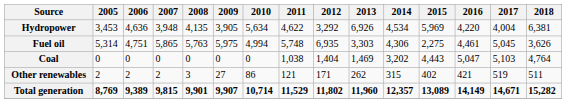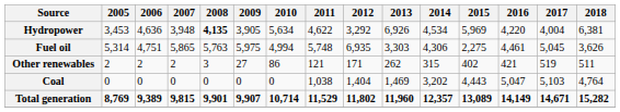 <table class="wikitable plainrowheaders" width="900px">
 <tr>
 <th scope="col">Source</th>
 <th scope="col">2005</th>
 <th scope="col">2006</th>
 <th scope="col">2007</th>
 <th scope="col">2008</th>
 <th scope="col">2009</th>
 <th scope="col">2010</th>
 <th scope="col">2011</th>
 <th scope="col">2012</th>
 <th scope="col">2013</th>
 <th scope="col">2014</th>
 <th scope="col">2015</th>
 <th scope="col">2016</th>
 <th scope="col">2017</th>
 <th scope="col">2018</th>
 </tr>
 <tr>
 <th scope="row"><span>Hydropower</span></th>
 <td>3,453</td>
 <td>4,636</td>
 <td>3,948</td>
-<td>4,135</td>
+<td><strong>4,135</strong></td>
 <td>3,905</td>
 <td>5,634</td>
 <td>4,622</td>
 <td>3,292</td>
 <td>6,926</td>
 <td>4,534</td>
 <td>5,969</td>
 <td>4,220</td>
 <td>4,004</td>
 <td>6,381</td>
 </tr>
 <tr>
 <th scope="row"><span>Fuel oil</span></th>
 <td>5,314</td>
 <td>4,751</td>
 <td>5,865</td>
 <td>5,763</td>
 <td>5,975</td>
 <td>4,994</td>
 <td>5,748</td>
 <td>6,935</td>
 <td>3,303</td>
 <td>4,306</td>
 <td>2,275</td>
 <td>4,461</td>
 <td>5,045</td>
 <td>3,626</td>
 </tr>
 <tr>
+<th scope="row"><span>Other renewables</span></th>
+<td>2</td>
+<td>2</td>
+<td>2</td>
+<td>3</td>
+<td>27</td>
+<td>86</td>
+<td>121</td>
+<td>171</td>
+<td>262</td>
+<td>315</td>
+<td>402</td>
+<td>421</td>
+<td>519</td>
+<td>511</td>
+</tr>
+<tr>
 <th scope="row"><span>Coal</span></th>
 <td>0</td>
 <td>0</td>
 <td>0</td>
 <td>0</td>
 <td>0</td>
 <td>0</td>
 <td>1,038</td>
 <td>1,404</td>
 <td>1,469</td>
 <td>3,202</td>
 <td>4,443</td>
 <td>5,047</td>
 <td>5,103</td>
 <td>4,764</td>
-</tr>
-<tr>
-<th scope="row"><span>Other renewables</span></th>
-<td>2</td>
-<td>2</td>
-<td>2</td>
-<td>3</td>
-<td>27</td>
-<td>86</td>
-<td>121</td>
-<td>171</td>
-<td>262</td>
-<td>315</td>
-<td>402</td>
-<td>421</td>
-<td>519</td>
-<td>511</td>
 </tr>
 <tr>
 <th scope="row"><strong>Total generation</strong></th>
 <td><strong>8,769</strong></td>
 <td><strong>9,389</strong></td>
 <td><strong>9,815</strong></td>
 <td><strong>9,901</strong></td>
 <td><strong>9,907</strong></td>
 <td><strong>10,714</strong></td>
 <td><strong>11,529</strong></td>
 <td><strong>11,802</strong></td>
 <td><strong>11,960</strong></td>
 <td><strong>12,357</strong></td>
 <td><strong>13,089</strong></td>
 <td><strong>14,149</strong></td>
 <td><strong>14,671</strong></td>
 <td><strong>15,282</strong></td>
 </tr>
 <tr>
 </tr>
 </table>
